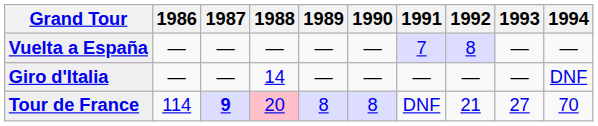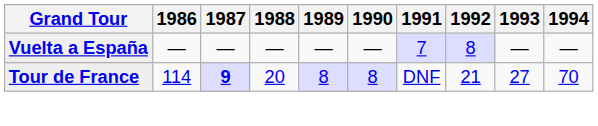 <table class="wikitable plainrowheaders">
 <tr>
 <th scope="col"><a href='#'>Grand Tour</a></th>
 <th scope="col">1986</th>
 <th scope="col">1987</th>
 <th scope="col">1988</th>
 <th scope="col">1989</th>
 <th scope="col">1990</th>
 <th scope="col">1991</th>
 <th scope="col">1992</th>
 <th scope="col">1993</th>
 <th scope="col">1994</th>
 </tr>
 <tr style="text-align:center;">
 <td style="text-align:left; background:#efefef;"> <strong><a href='#'>Vuelta a España</a></strong></td>
 <td>—</td>
 <td>—</td>
 <td>—</td>
 <td>—</td>
 <td>—</td>
 <td style="background:#ddddff;"><a href='#'>7</a></td>
 <td style="background:#ddddff;"><a href='#'>8</a></td>
 <td>—</td>
 <td>—</td>
 </tr>
 <tr style="text-align:center;">
-<td style="text-align:left; background:#efefef;"> <strong><a href='#'>Giro d'Italia</a></strong></td>
-<td>—</td>
-<td>—</td>
-<td><a href='#'>14</a></td>
-<td>—</td>
-<td>—</td>
-<td>—</td>
-<td>—</td>
-<td>—</td>
-<td><a href='#'>DNF</a></td>
-</tr>
-<tr style="text-align:center;">
 <td style="text-align:left; background:#efefef;"> <strong><a href='#'>Tour de France</a></strong></td>
 <td><a href='#'>114</a></td>
 <td style="background:#ddddff;"><strong><a href='#'>9</a></strong></td>
-<td style="background: pink;"><a href='#'>20</a></td>
+<td><a href='#'>20</a></td>
 <td style="background:#ddddff;"><a href='#'>8</a></td>
 <td style="background:#ddddff;"><a href='#'>8</a></td>
 <td><a href='#'>DNF</a></td>
 <td><a href='#'>21</a></td>
 <td><a href='#'>27</a></td>
 <td><a href='#'>70</a></td>
 </tr>
 </table>
